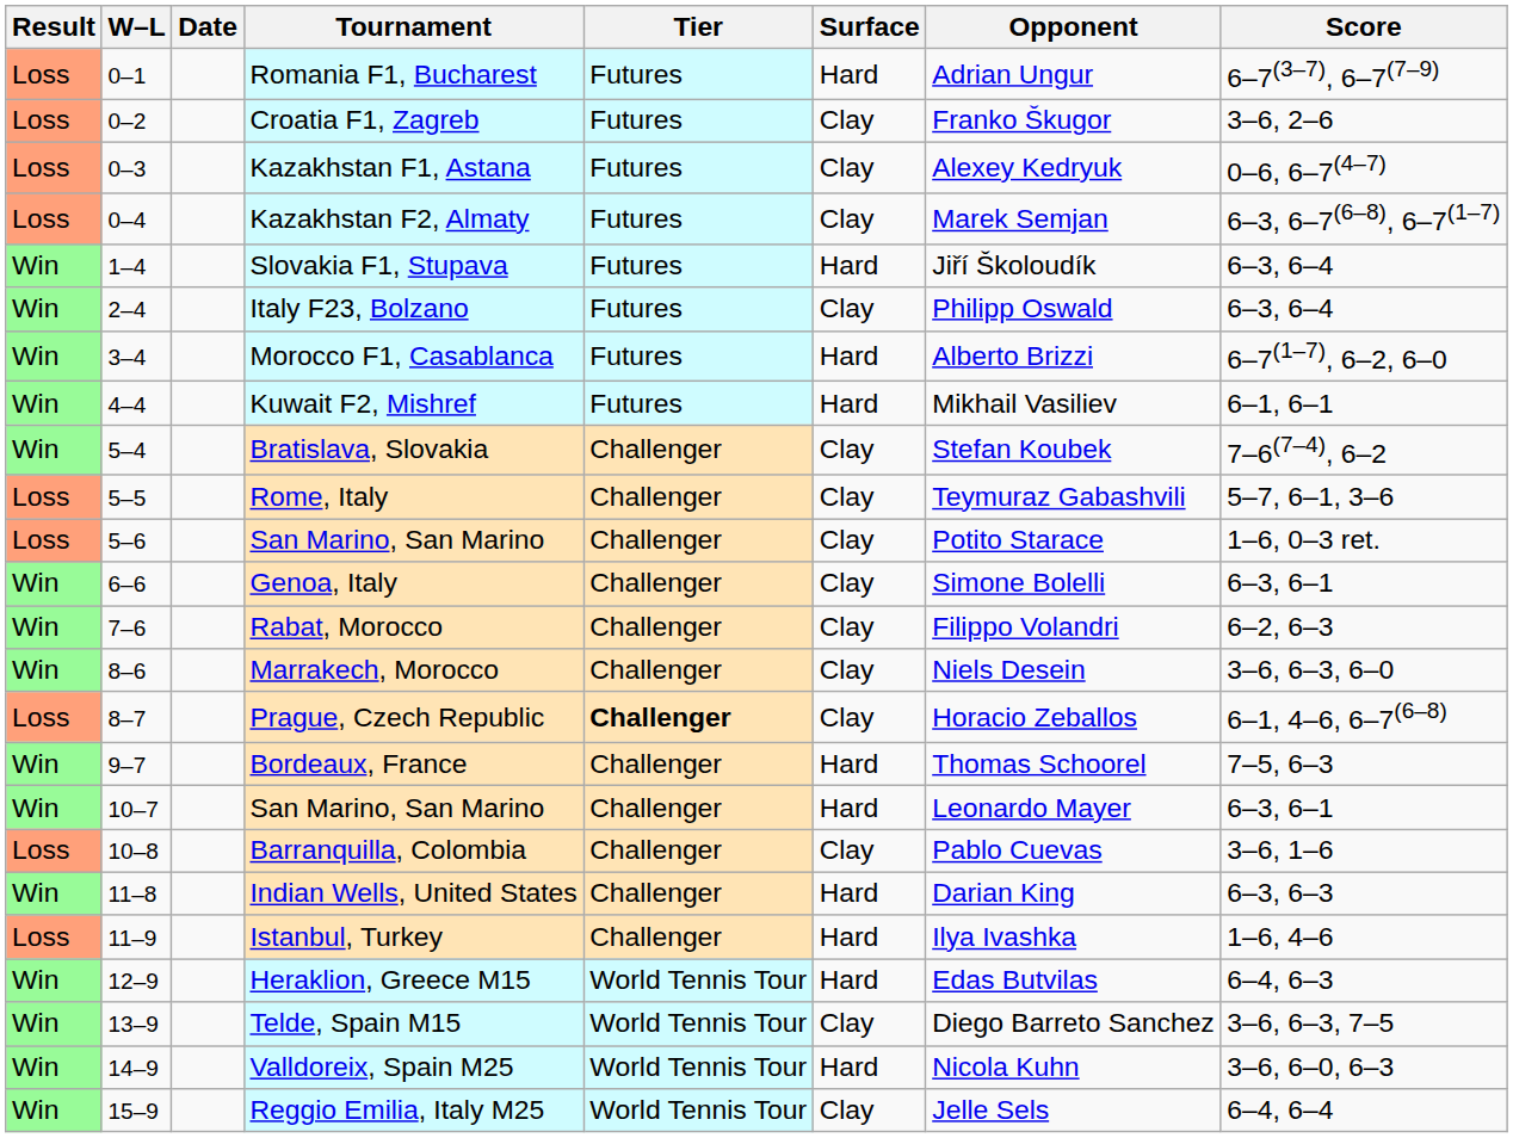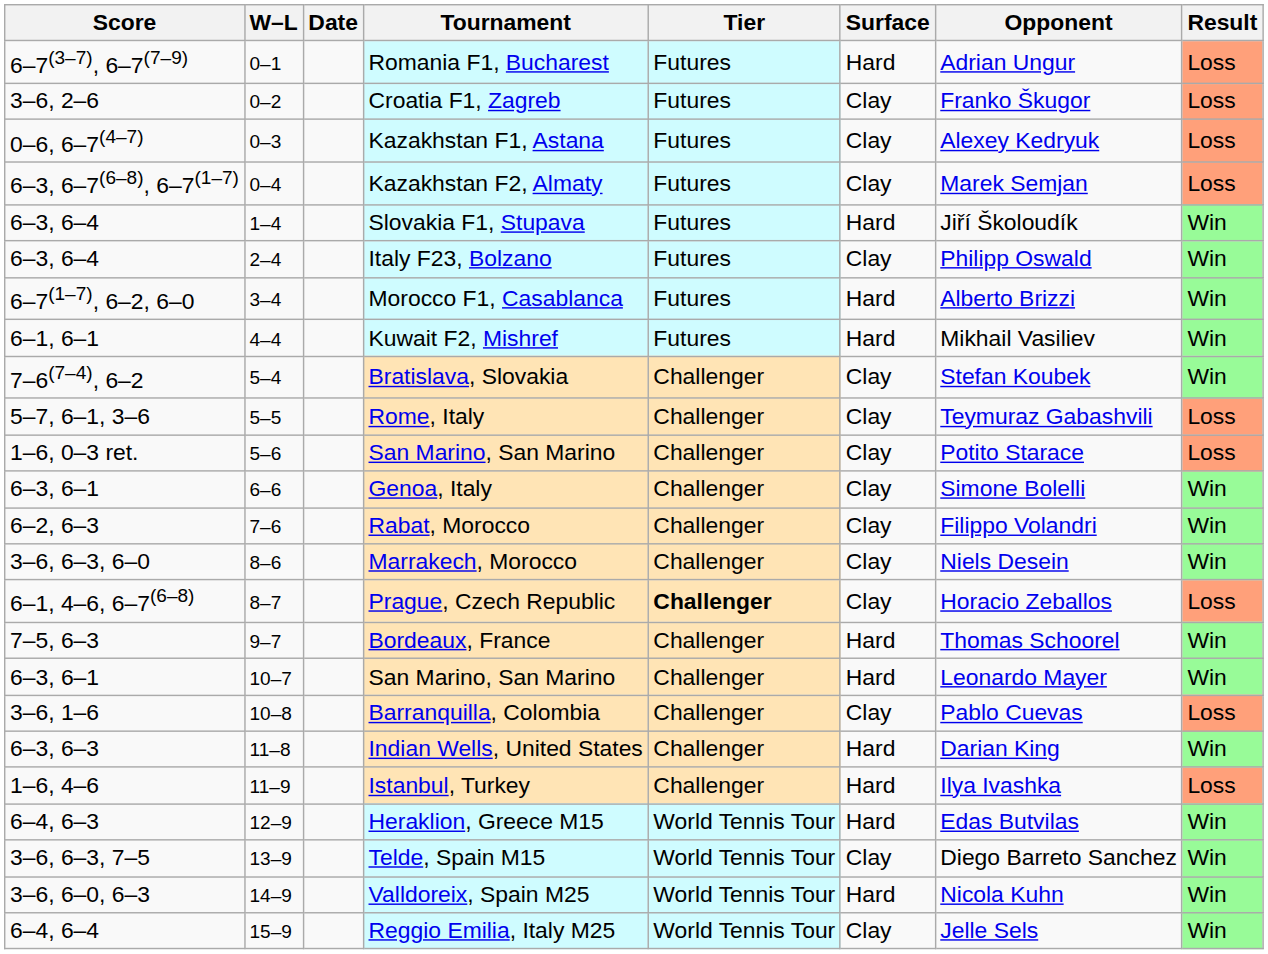 <table class="sortable wikitable">
 <tr>
-<th>Result</th>
+<th class="unsortable">Score</th>
 <th class="unsortable">W–L</th>
 <th>Date</th>
 <th>Tournament</th>
 <th>Tier</th>
 <th>Surface</th>
 <th>Opponent</th>
-<th class="unsortable">Score</th>
+<th>Result</th>
 </tr>
 <tr>
-<td bgcolor=FFA07A>Loss</td>
+<td>6–7<sup>(3–7)</sup>, 6–7<sup>(7–9)</sup></td>
 <td><small>0–1</small></td>
 <td></td>
 <td style="background:#cffcff;">Romania F1, <a href='#'>Bucharest</a></td>
 <td style="background:#cffcff;">Futures</td>
 <td>Hard</td>
 <td> <a href='#'>Adrian Ungur</a></td>
-<td>6–7<sup>(3–7)</sup>, 6–7<sup>(7–9)</sup></td>
+<td bgcolor=FFA07A>Loss</td>
 </tr>
 <tr>
-<td bgcolor=FFA07A>Loss</td>
+<td>3–6, 2–6</td>
 <td><small>0–2</small></td>
 <td></td>
 <td style="background:#cffcff;">Croatia F1, <a href='#'>Zagreb</a></td>
 <td style="background:#cffcff;">Futures</td>
 <td>Clay</td>
 <td> <a href='#'>Franko Škugor</a></td>
-<td>3–6, 2–6</td>
+<td bgcolor=FFA07A>Loss</td>
 </tr>
 <tr>
-<td bgcolor=FFA07A>Loss</td>
+<td>0–6, 6–7<sup>(4–7)</sup></td>
 <td><small>0–3</small></td>
 <td></td>
 <td style="background:#cffcff;">Kazakhstan F1, <a href='#'>Astana</a></td>
 <td style="background:#cffcff;">Futures</td>
 <td>Clay</td>
 <td> <a href='#'>Alexey Kedryuk</a></td>
-<td>0–6, 6–7<sup>(4–7)</sup></td>
+<td bgcolor=FFA07A>Loss</td>
 </tr>
 <tr>
-<td bgcolor=FFA07A>Loss</td>
+<td>6–3, 6–7<sup>(6–8)</sup>, 6–7<sup>(1–7)</sup></td>
 <td><small>0–4</small></td>
 <td></td>
 <td style="background:#cffcff;">Kazakhstan F2, <a href='#'>Almaty</a></td>
 <td style="background:#cffcff;">Futures</td>
 <td>Clay</td>
 <td> <a href='#'>Marek Semjan</a></td>
-<td>6–3, 6–7<sup>(6–8)</sup>, 6–7<sup>(1–7)</sup></td>
+<td bgcolor=FFA07A>Loss</td>
 </tr>
 <tr>
-<td bgcolor=98FB98>Win</td>
+<td>6–3, 6–4</td>
 <td><small>1–4</small></td>
 <td></td>
 <td style="background:#cffcff;">Slovakia F1, <a href='#'>Stupava</a></td>
 <td style="background:#cffcff;">Futures</td>
 <td>Hard</td>
 <td> Jiří Školoudík</td>
-<td>6–3, 6–4</td>
+<td bgcolor=98FB98>Win</td>
 </tr>
 <tr>
-<td bgcolor=98FB98>Win</td>
+<td>6–3, 6–4</td>
 <td><small>2–4</small></td>
 <td></td>
 <td style="background:#cffcff;">Italy F23, <a href='#'>Bolzano</a></td>
 <td style="background:#cffcff;">Futures</td>
 <td>Clay</td>
 <td> <a href='#'>Philipp Oswald</a></td>
-<td>6–3, 6–4</td>
+<td bgcolor=98FB98>Win</td>
 </tr>
 <tr>
-<td bgcolor=98FB98>Win</td>
+<td>6–7<sup>(1–7)</sup>, 6–2, 6–0</td>
 <td><small>3–4</small></td>
 <td></td>
 <td style="background:#cffcff;">Morocco F1, <a href='#'>Casablanca</a></td>
 <td style="background:#cffcff;">Futures</td>
 <td>Hard</td>
 <td> <a href='#'>Alberto Brizzi</a></td>
-<td>6–7<sup>(1–7)</sup>, 6–2, 6–0</td>
+<td bgcolor=98FB98>Win</td>
 </tr>
 <tr>
-<td bgcolor=98FB98>Win</td>
+<td>6–1, 6–1</td>
 <td><small>4–4</small></td>
 <td></td>
 <td style="background:#cffcff;">Kuwait F2, <a href='#'>Mishref</a></td>
 <td style="background:#cffcff;">Futures</td>
 <td>Hard</td>
 <td> Mikhail Vasiliev</td>
-<td>6–1, 6–1</td>
+<td bgcolor=98FB98>Win</td>
 </tr>
 <tr>
-<td bgcolor="98FB98">Win</td>
+<td>7–6<sup>(7–4)</sup>, 6–2</td>
 <td><small>5–4</small></td>
 <td><a href='#'></a></td>
 <td style="background:moccasin;"><a href='#'>Bratislava</a>, Slovakia</td>
 <td style="background:moccasin;">Challenger</td>
 <td>Clay</td>
 <td> <a href='#'>Stefan Koubek</a></td>
-<td>7–6<sup>(7–4)</sup>, 6–2</td>
+<td bgcolor="98FB98">Win</td>
 </tr>
 <tr>
-<td bgcolor="FFA07A">Loss</td>
+<td>5–7, 6–1, 3–6</td>
 <td><small>5–5</small></td>
 <td><a href='#'></a></td>
 <td style="background:moccasin;"><a href='#'>Rome</a>, Italy</td>
 <td style="background:moccasin;">Challenger</td>
 <td>Clay</td>
 <td> <a href='#'>Teymuraz Gabashvili</a></td>
-<td>5–7, 6–1, 3–6</td>
+<td bgcolor="FFA07A">Loss</td>
 </tr>
 <tr>
-<td bgcolor="FFA07A">Loss</td>
+<td>1–6, 0–3 ret.</td>
 <td><small>5–6</small></td>
 <td><a href='#'></a></td>
 <td style="background:moccasin;"><a href='#'>San Marino</a>, San Marino</td>
 <td style="background:moccasin;">Challenger</td>
 <td>Clay</td>
 <td> <a href='#'>Potito Starace</a></td>
-<td>1–6, 0–3 ret.</td>
+<td bgcolor="FFA07A">Loss</td>
 </tr>
 <tr>
-<td bgcolor="98FB98">Win</td>
+<td>6–3, 6–1</td>
 <td><small>6–6</small></td>
 <td><a href='#'></a></td>
 <td style="background:moccasin;"><a href='#'>Genoa</a>, Italy</td>
 <td style="background:moccasin;">Challenger</td>
 <td>Clay</td>
 <td> <a href='#'>Simone Bolelli</a></td>
-<td>6–3, 6–1</td>
+<td bgcolor="98FB98">Win</td>
 </tr>
 <tr>
-<td bgcolor="98FB98">Win</td>
+<td>6–2, 6–3</td>
 <td><small>7–6</small></td>
 <td><a href='#'></a></td>
 <td style="background:moccasin;"><a href='#'>Rabat</a>, Morocco</td>
 <td style="background:moccasin;">Challenger</td>
 <td>Clay</td>
 <td> <a href='#'>Filippo Volandri</a></td>
-<td>6–2, 6–3</td>
+<td bgcolor="98FB98">Win</td>
 </tr>
 <tr>
-<td bgcolor="98FB98">Win</td>
+<td>3–6, 6–3, 6–0</td>
 <td><small>8–6</small></td>
 <td><a href='#'></a></td>
 <td style="background:moccasin;"><a href='#'>Marrakech</a>, Morocco</td>
 <td style="background:moccasin;">Challenger</td>
 <td>Clay</td>
 <td> <a href='#'>Niels Desein</a></td>
-<td>3–6, 6–3, 6–0</td>
+<td bgcolor="98FB98">Win</td>
 </tr>
 <tr>
-<td bgcolor="FFA07A">Loss</td>
+<td>6–1, 4–6, 6–7<sup>(6–8)</sup></td>
 <td><small>8–7</small></td>
 <td><a href='#'></a></td>
 <td style="background:moccasin;"><a href='#'>Prague</a>, Czech Republic</td>
 <td style="background:moccasin;"><strong>Challenger</strong></td>
 <td>Clay</td>
 <td> <a href='#'>Horacio Zeballos</a></td>
-<td>6–1, 4–6, 6–7<sup>(6–8)</sup></td>
+<td bgcolor="FFA07A">Loss</td>
 </tr>
 <tr>
-<td bgcolor="98FB98">Win</td>
+<td>7–5, 6–3</td>
 <td><small>9–7</small></td>
 <td><a href='#'></a></td>
 <td style="background:moccasin;"><a href='#'>Bordeaux</a>, France</td>
 <td style="background:moccasin;">Challenger</td>
 <td>Hard</td>
 <td> <a href='#'>Thomas Schoorel</a></td>
-<td>7–5, 6–3</td>
+<td bgcolor="98FB98">Win</td>
 </tr>
 <tr>
-<td bgcolor="98FB98">Win</td>
+<td>6–3, 6–1</td>
 <td><small>10–7</small></td>
 <td><a href='#'></a></td>
 <td style="background:moccasin;">San Marino, San Marino</td>
 <td style="background:moccasin;">Challenger</td>
 <td>Hard</td>
 <td> <a href='#'>Leonardo Mayer</a></td>
-<td>6–3, 6–1</td>
+<td bgcolor="98FB98">Win</td>
 </tr>
 <tr>
-<td bgcolor="FFA07A">Loss</td>
+<td>3–6, 1–6</td>
 <td><small>10–8</small></td>
 <td><a href='#'></a></td>
 <td style="background:moccasin;"><a href='#'>Barranquilla</a>, Colombia</td>
 <td style="background:moccasin;">Challenger</td>
 <td>Clay</td>
 <td> <a href='#'>Pablo Cuevas</a></td>
-<td>3–6, 1–6</td>
+<td bgcolor="FFA07A">Loss</td>
 </tr>
 <tr>
-<td bgcolor="98FB98">Win</td>
+<td>6–3, 6–3</td>
 <td><small>11–8</small></td>
 <td><a href='#'></a></td>
 <td style="background:moccasin;"><a href='#'>Indian Wells</a>, United States</td>
 <td style="background:moccasin;">Challenger</td>
 <td>Hard</td>
 <td> <a href='#'>Darian King</a></td>
-<td>6–3, 6–3</td>
+<td bgcolor="98FB98">Win</td>
 </tr>
 <tr>
-<td bgcolor="FFA07A">Loss</td>
+<td>1–6, 4–6</td>
 <td><small>11–9</small></td>
 <td><a href='#'></a></td>
 <td style="background:moccasin;"><a href='#'>Istanbul</a>, Turkey</td>
 <td style="background:moccasin;">Challenger</td>
 <td>Hard</td>
 <td> <a href='#'>Ilya Ivashka</a></td>
-<td>1–6, 4–6</td>
+<td bgcolor="FFA07A">Loss</td>
 </tr>
 <tr>
-<td bgcolor=98FB98>Win</td>
+<td>6–4, 6–3</td>
 <td><small>12–9</small></td>
 <td></td>
 <td style="background:#cffcff;"><a href='#'>Heraklion</a>, Greece M15</td>
 <td style="background:#cffcff;">World Tennis Tour</td>
 <td>Hard</td>
 <td> <a href='#'>Edas Butvilas</a></td>
-<td>6–4, 6–3</td>
+<td bgcolor=98FB98>Win</td>
 </tr>
 <tr>
-<td bgcolor=98FB98>Win</td>
+<td>3–6, 6–3, 7–5</td>
 <td><small>13–9</small></td>
 <td></td>
 <td style="background:#cffcff;"><a href='#'>Telde</a>, Spain M15</td>
 <td style="background:#cffcff;">World Tennis Tour</td>
 <td>Clay</td>
 <td> Diego Barreto Sanchez</td>
-<td>3–6, 6–3, 7–5</td>
+<td bgcolor=98FB98>Win</td>
 </tr>
 <tr>
-<td bgcolor=98FB98>Win</td>
+<td>3–6, 6–0, 6–3</td>
 <td><small>14–9</small></td>
 <td></td>
 <td style="background:#cffcff;"><a href='#'>Valldoreix</a>, Spain M25</td>
 <td style="background:#cffcff;">World Tennis Tour</td>
 <td>Hard</td>
 <td> <a href='#'>Nicola Kuhn</a></td>
-<td>3–6, 6–0, 6–3</td>
+<td bgcolor=98FB98>Win</td>
 </tr>
 <tr>
-<td bgcolor=98FB98>Win</td>
+<td>6–4, 6–4</td>
 <td><small>15–9</small></td>
 <td></td>
 <td style="background:#cffcff;"><a href='#'>Reggio Emilia</a>, Italy M25</td>
 <td style="background:#cffcff;">World Tennis Tour</td>
 <td>Clay</td>
 <td> <a href='#'>Jelle Sels</a></td>
-<td>6–4, 6–4</td>
+<td bgcolor=98FB98>Win</td>
 </tr>
 </table>
